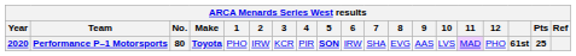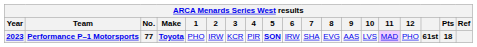 <table class="wikitable" style="text-align:center; font-size:75%">
 <tr>
 <th colspan=23><a href='#'>ARCA Menards Series West</a> results</th>
 </tr>
 <tr>
 <th>Year</th>
 <th>Team</th>
 <th>No.</th>
 <th>Make</th>
 <th>1</th>
 <th>2</th>
 <th>3</th>
 <th>4</th>
 <th>5</th>
 <th>6</th>
 <th>7</th>
 <th>8</th>
 <th>9</th>
 <th>10</th>
 <th>11</th>
 <th>12</th>
 <th></th>
 <th>Pts</th>
 <th>Ref</th>
 </tr>
 <tr>
-<th><a href='#'>2020</a></th>
+<th><a href='#'>2023</a></th>
 <th><a href='#'>Performance P–1 Motorsports</a></th>
-<th>80</th>
+<th>77</th>
 <th><a href='#'>Toyota</a></th>
 <td><a href='#'>PHO</a></td>
 <td><a href='#'>IRW</a></td>
 <td><a href='#'>KCR</a></td>
 <td><a href='#'>PIR</a></td>
 <td><strong><a href='#'>SON</a></strong></td>
 <td><a href='#'>IRW</a></td>
 <td><a href='#'>SHA</a></td>
 <td><a href='#'>EVG</a></td>
 <td><a href='#'>AAS</a></td>
 <td><a href='#'>LVS</a></td>
 <td style="background:#EFCFFF;"><a href='#'>MAD</a><br></td>
 <td><a href='#'>PHO</a></td>
 <th>61st</th>
-<th>25</th>
+<th>18</th>
 <th></th>
 </tr>
 </table>
